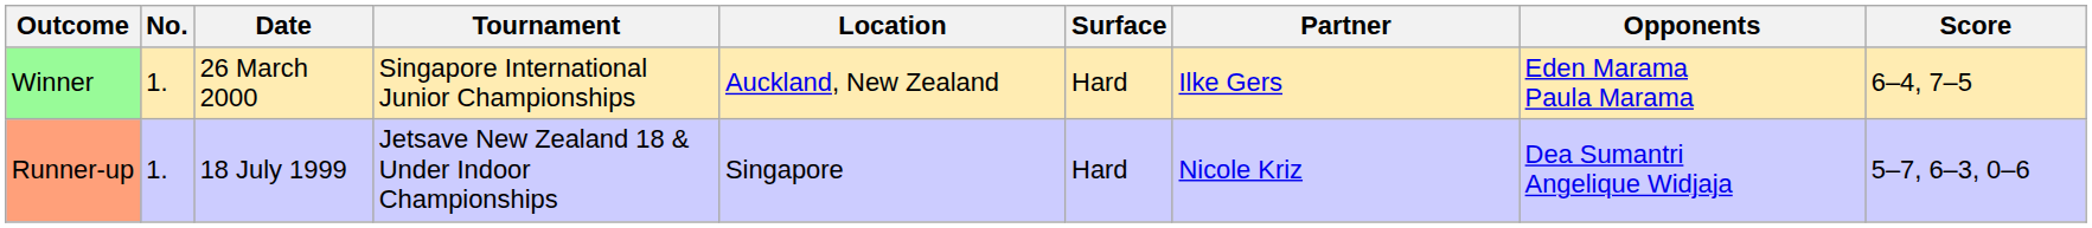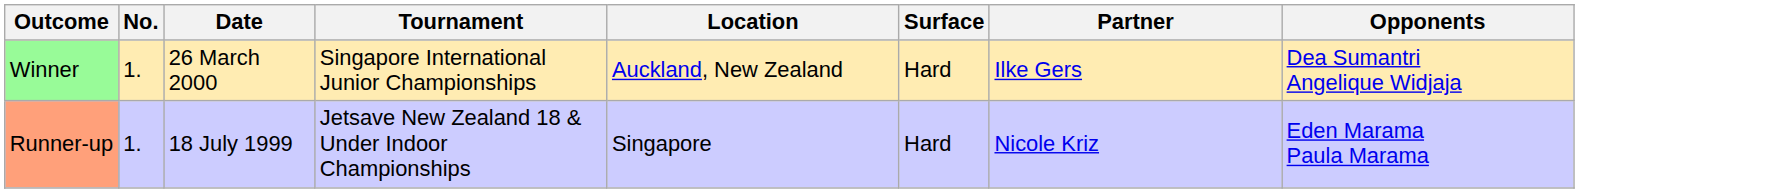 <table class="sortable wikitable" style=font-size:97%>
 <tr>
 <th>Outcome</th>
 <th>No.</th>
 <th width=100>Date</th>
 <th width=200>Tournament</th>
 <th width=200>Location</th>
 <th>Surface</th>
 <th width=200>Partner</th>
 <th width=200>Opponents</th>
-<th width=125>Score</th>
 </tr>
 <tr bgcolor=#ffecb2>
 <td bgcolor=98FB98>Winner</td>
 <td>1.</td>
 <td>26 March 2000</td>
 <td>Singapore International Junior Championships</td>
 <td><a href='#'>Auckland</a>, New Zealand</td>
 <td>Hard</td>
 <td> <a href='#'>Ilke Gers</a></td>
-<td> <a href='#'>Eden Marama</a><br> <a href='#'>Paula Marama</a></td>
-<td>6–4, 7–5</td>
+<td> <a href='#'>Dea Sumantri</a><br> <a href='#'>Angelique Widjaja</a></td>
 </tr>
 <tr bgcolor=#ccccff>
 <td bgcolor=#ffa07a>Runner-up</td>
 <td>1.</td>
 <td>18 July 1999</td>
 <td>Jetsave New Zealand 18 & Under Indoor Championships</td>
 <td>Singapore</td>
 <td>Hard</td>
 <td> <a href='#'>Nicole Kriz</a></td>
-<td> <a href='#'>Dea Sumantri</a><br> <a href='#'>Angelique Widjaja</a></td>
-<td>5–7, 6–3, 0–6</td>
+<td> <a href='#'>Eden Marama</a><br> <a href='#'>Paula Marama</a></td>
 </tr>
 </table>
